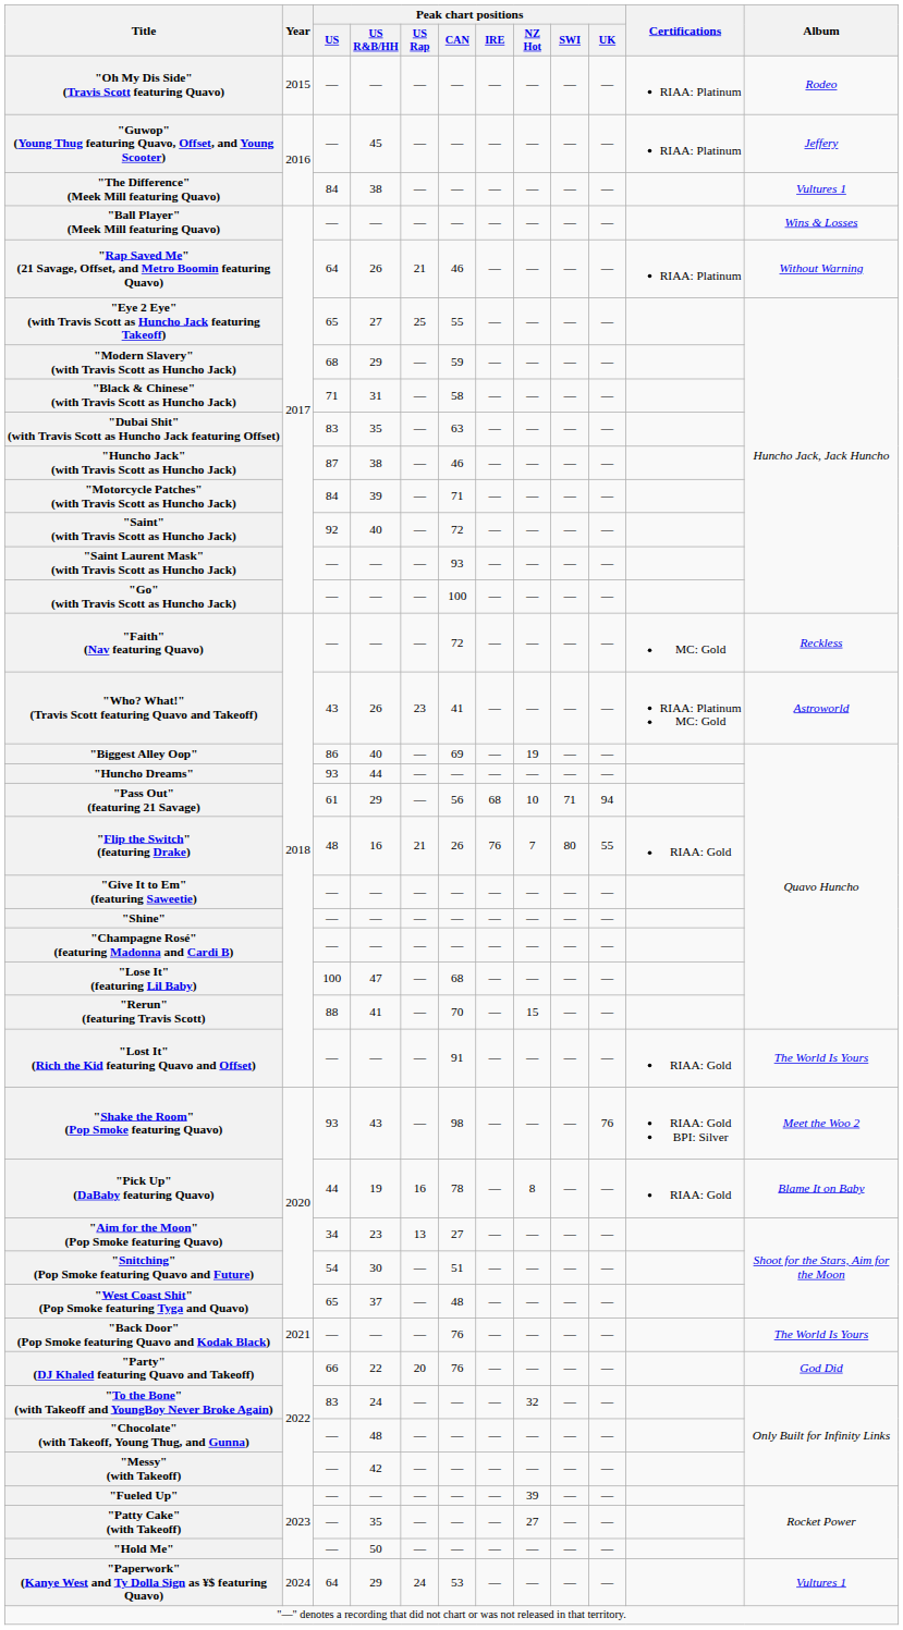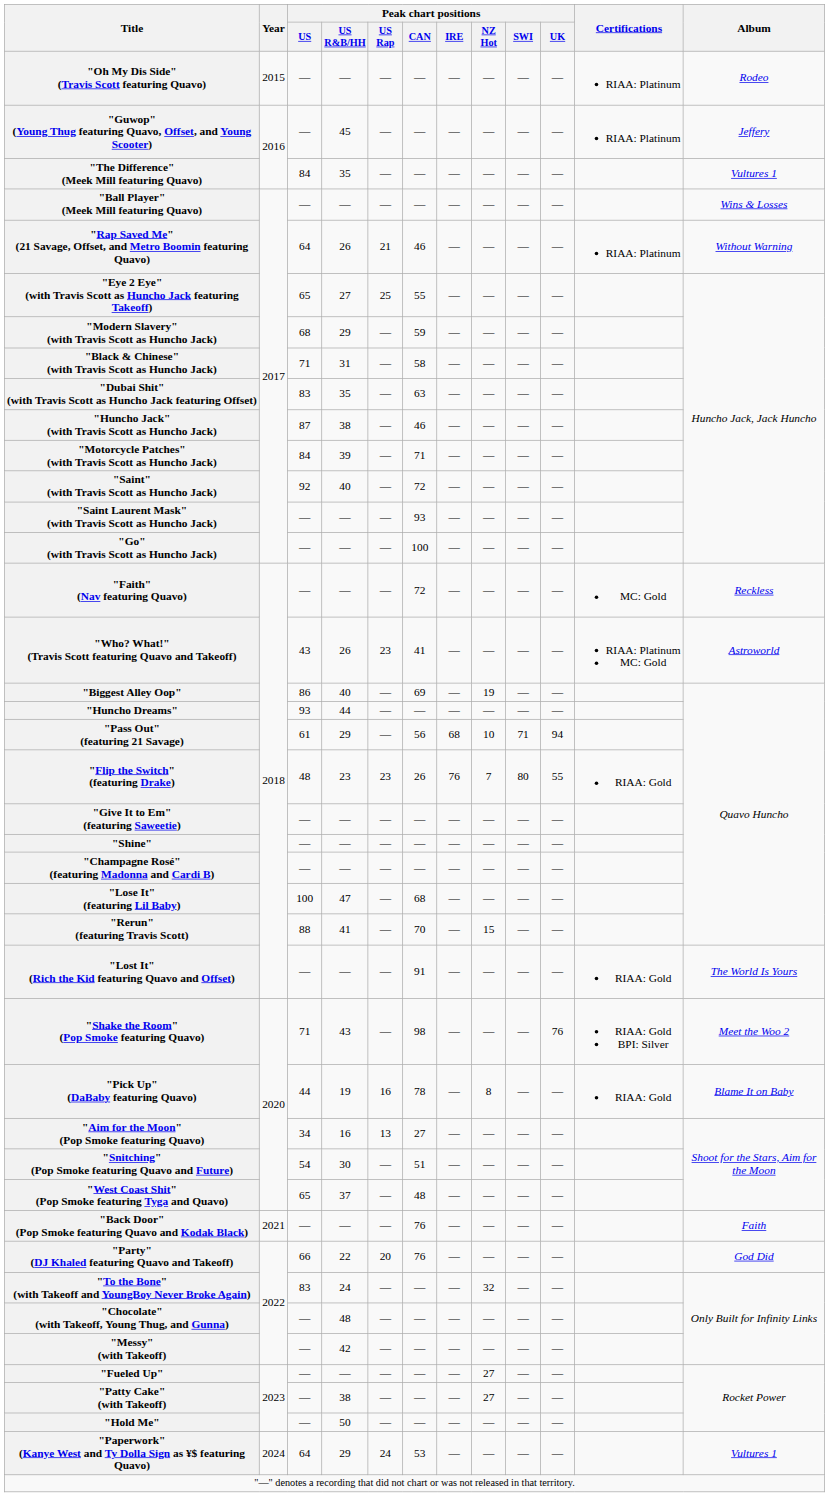 <table class="wikitable plainrowheaders" style="text-align:center;">
 <tr>
 <th scope="col" rowspan="2" style="width:22em;">Title</th>
 <th scope="col" rowspan="2">Year</th>
 <th scope="col" colspan="8">Peak chart positions</th>
 <th scope="col" rowspan="2"><a href='#'>Certifications</a></th>
 <th scope="col" rowspan="2" style="width:12em;">Album</th>
 </tr>
 <tr>
 <th scope="col" style="width:2.9em;font-size:90%;"><a href='#'>US</a><br></th>
 <th scope="col" style="width:2.9em;font-size:90%;"><a href='#'>US<br>R&B/HH</a><br></th>
 <th scope="col" style="width:2.9em;font-size:90%;"><a href='#'>US<br>Rap</a><br></th>
 <th scope="col" style="width:2.9em;font-size:90%;"><a href='#'>CAN</a><br></th>
 <th scope="col" style="width:2.9em;font-size:90%;"><a href='#'>IRE</a><br></th>
 <th scope="col" style="width:2.9em;font-size:90%;"><a href='#'>NZ<br>Hot</a><br></th>
 <th scope="col" style="width:2.9em;font-size:90%;"><a href='#'>SWI</a><br></th>
 <th scope="col" style="width:2.9em;font-size:90%;"><a href='#'>UK</a><br></th>
 </tr>
 <tr>
 <th scope="row">"Oh My Dis Side"<br><span>(<a href='#'>Travis Scott</a> featuring Quavo)</span></th>
 <td>2015</td>
 <td>—</td>
 <td>—</td>
 <td>—</td>
 <td>—</td>
 <td>—</td>
 <td>—</td>
 <td>—</td>
 <td>—</td>
 <td><br><ul><li>RIAA: Platinum</li></ul></td>
 <td><em><a href='#'>Rodeo</a></em></td>
 </tr>
 <tr>
 <th scope="row">"Guwop"<br><span>(<a href='#'>Young Thug</a> featuring Quavo, <a href='#'>Offset</a>, and <a href='#'>Young Scooter</a>)</span></th>
 <td rowspan="2">2016</td>
 <td>—</td>
 <td>45</td>
 <td>—</td>
 <td>—</td>
 <td>—</td>
 <td>—</td>
 <td>—</td>
 <td>—</td>
 <td><br><ul><li>RIAA: Platinum</li></ul></td>
 <td><em><a href='#'>Jeffery</a></em></td>
 </tr>
 <tr>
 <th scope="row">"The Difference"<br><span>(Meek Mill featuring Quavo)</span></th>
 <td>84</td>
-<td>38</td>
+<td>35</td>
 <td>—</td>
 <td>—</td>
 <td>—</td>
 <td>—</td>
 <td>—</td>
 <td>—</td>
 <td></td>
 <td><em><a href='#'>Vultures 1</a></em></td>
 </tr>
 <tr>
 <th scope="row">"Ball Player"<br><span>(Meek Mill featuring Quavo)</span></th>
 <td rowspan="11">2017</td>
 <td>—</td>
 <td>—</td>
 <td>—</td>
 <td>—</td>
 <td>—</td>
 <td>—</td>
 <td>—</td>
 <td>—</td>
 <td></td>
 <td><em><a href='#'>Wins & Losses</a></em></td>
 </tr>
 <tr>
 <th scope="row">"<a href='#'>Rap Saved Me</a>"<br><span>(21 Savage, Offset, and <a href='#'>Metro Boomin</a> featuring Quavo)</span></th>
 <td>64</td>
 <td>26</td>
 <td>21</td>
 <td>46</td>
 <td>—</td>
 <td>—</td>
 <td>—</td>
 <td>—</td>
 <td><br><ul><li>RIAA: Platinum</li></ul></td>
 <td><em><a href='#'>Without Warning</a></em></td>
 </tr>
 <tr>
 <th scope="row">"Eye 2 Eye"<br><span>(with Travis Scott as <a href='#'>Huncho Jack</a> featuring <a href='#'>Takeoff</a>)</span></th>
 <td>65</td>
 <td>27</td>
 <td>25</td>
 <td>55</td>
 <td>—</td>
 <td>—</td>
 <td>—</td>
 <td>—</td>
 <td></td>
 <td rowspan="9"><em>Huncho Jack, Jack Huncho</em></td>
 </tr>
 <tr>
 <th scope="row">"Modern Slavery"<br><span>(with Travis Scott as Huncho Jack)</span></th>
 <td>68</td>
 <td>29</td>
 <td>—</td>
 <td>59</td>
 <td>—</td>
 <td>—</td>
 <td>—</td>
 <td>—</td>
 <td></td>
 </tr>
 <tr>
 <th scope="row">"Black & Chinese"<br><span>(with Travis Scott as Huncho Jack)</span></th>
 <td>71</td>
 <td>31</td>
 <td>—</td>
 <td>58</td>
 <td>—</td>
 <td>—</td>
 <td>—</td>
 <td>—</td>
 <td></td>
 </tr>
 <tr>
 <th scope="row">"Dubai Shit"<br><span>(with Travis Scott as Huncho Jack featuring Offset)</span></th>
 <td>83</td>
 <td>35</td>
 <td>—</td>
 <td>63</td>
 <td>—</td>
 <td>—</td>
 <td>—</td>
 <td>—</td>
 <td></td>
 </tr>
 <tr>
 <th scope="row">"Huncho Jack"<br><span>(with Travis Scott as Huncho Jack)</span></th>
 <td>87</td>
 <td>38</td>
 <td>—</td>
 <td>46</td>
 <td>—</td>
 <td>—</td>
 <td>—</td>
 <td>—</td>
 <td></td>
 </tr>
 <tr>
 <th scope="row">"Motorcycle Patches"<br><span>(with Travis Scott as Huncho Jack)</span></th>
 <td>84</td>
 <td>39</td>
 <td>—</td>
 <td>71</td>
 <td>—</td>
 <td>—</td>
 <td>—</td>
 <td>—</td>
 <td></td>
 </tr>
 <tr>
 <th scope="row">"Saint"<br><span>(with Travis Scott as Huncho Jack)</span></th>
 <td>92</td>
 <td>40</td>
 <td>—</td>
 <td>72</td>
 <td>—</td>
 <td>—</td>
 <td>—</td>
 <td>—</td>
 <td></td>
 </tr>
 <tr>
 <th scope="row">"Saint Laurent Mask"<br><span>(with Travis Scott as Huncho Jack)</span></th>
 <td>—</td>
 <td>—</td>
 <td>—</td>
 <td>93</td>
 <td>—</td>
 <td>—</td>
 <td>—</td>
 <td>—</td>
 <td></td>
 </tr>
 <tr>
 <th scope="row">"Go"<br><span>(with Travis Scott as Huncho Jack)</span></th>
 <td>—</td>
 <td>—</td>
 <td>—</td>
 <td>100</td>
 <td>—</td>
 <td>—</td>
 <td>—</td>
 <td>—</td>
 <td></td>
 </tr>
 <tr>
 <th scope="row">"Faith"<br><span>(<a href='#'>Nav</a> featuring Quavo)</span></th>
 <td rowspan="12">2018</td>
 <td>—</td>
 <td>—</td>
 <td>—</td>
 <td>72</td>
 <td>—</td>
 <td>—</td>
 <td>—</td>
 <td>—</td>
 <td><br><ul><li>MC: Gold</li></ul></td>
 <td><em><a href='#'>Reckless</a></em></td>
 </tr>
 <tr>
 <th scope="row">"Who? What!"<br><span>(Travis Scott featuring Quavo and Takeoff)</span></th>
 <td>43</td>
 <td>26</td>
 <td>23</td>
 <td>41</td>
 <td>—</td>
 <td>—</td>
 <td>—</td>
 <td>—</td>
 <td><br><ul><li>RIAA: Platinum</li><li>MC: Gold</li></ul></td>
 <td><em><a href='#'>Astroworld</a></em></td>
 </tr>
 <tr>
 <th scope="row">"Biggest Alley Oop"</th>
 <td>86</td>
 <td>40</td>
 <td>—</td>
 <td>69</td>
 <td>—</td>
 <td>19</td>
 <td>—</td>
 <td>—</td>
 <td></td>
 <td rowspan="9"><em>Quavo Huncho</em></td>
 </tr>
 <tr>
 <th scope="row">"Huncho Dreams"</th>
 <td>93</td>
 <td>44</td>
 <td>—</td>
 <td>—</td>
 <td>—</td>
 <td>—</td>
 <td>—</td>
 <td>—</td>
 <td></td>
 </tr>
 <tr>
 <th scope="row">"Pass Out"<br><span>(featuring 21 Savage)</span></th>
 <td>61</td>
 <td>29</td>
 <td>—</td>
 <td>56</td>
 <td>68</td>
 <td>10</td>
 <td>71</td>
 <td>94</td>
 <td></td>
 </tr>
 <tr>
 <th scope="row">"<a href='#'>Flip the Switch</a>"<br><span>(featuring <a href='#'>Drake</a>)</span></th>
 <td>48</td>
-<td>16</td>
-<td>21</td>
+<td>23</td>
+<td>23</td>
 <td>26</td>
 <td>76</td>
 <td>7</td>
 <td>80</td>
 <td>55</td>
 <td><br><ul><li>RIAA: Gold</li></ul></td>
 </tr>
 <tr>
 <th scope="row">"Give It to Em"<br><span>(featuring <a href='#'>Saweetie</a>)</span></th>
 <td>—</td>
 <td>—</td>
 <td>—</td>
 <td>—</td>
 <td>—</td>
 <td>—</td>
 <td>—</td>
 <td>—</td>
 <td></td>
 </tr>
 <tr>
 <th scope="row">"Shine"</th>
 <td>—</td>
 <td>—</td>
 <td>—</td>
 <td>—</td>
 <td>—</td>
 <td>—</td>
 <td>—</td>
 <td>—</td>
 <td></td>
 </tr>
 <tr>
 <th scope="row">"Champagne Rosé"<br><span>(featuring <a href='#'>Madonna</a> and <a href='#'>Cardi B</a>)</span></th>
 <td>—</td>
 <td>—</td>
 <td>—</td>
 <td>—</td>
 <td>—</td>
 <td>—</td>
 <td>—</td>
 <td>—</td>
 <td></td>
 </tr>
 <tr>
 <th scope="row">"Lose It"<br><span>(featuring <a href='#'>Lil Baby</a>)</span></th>
 <td>100</td>
 <td>47</td>
 <td>—</td>
 <td>68</td>
 <td>—</td>
 <td>—</td>
 <td>—</td>
 <td>—</td>
 <td></td>
 </tr>
 <tr>
 <th scope="row">"Rerun"<br><span>(featuring Travis Scott)</span></th>
 <td>88</td>
 <td>41</td>
 <td>—</td>
 <td>70</td>
 <td>—</td>
 <td>15</td>
 <td>—</td>
 <td>—</td>
 <td></td>
 </tr>
 <tr>
 <th scope="row">"Lost It"<br><span>(<a href='#'>Rich the Kid</a> featuring Quavo and <a href='#'>Offset</a>)</span></th>
 <td>—</td>
 <td>—</td>
 <td>—</td>
 <td>91</td>
 <td>—</td>
 <td>—</td>
 <td>—</td>
 <td>—</td>
 <td><br><ul><li>RIAA: Gold</li></ul></td>
 <td><em><a href='#'>The World Is Yours</a></em></td>
 </tr>
 <tr>
 <th scope="row">"<a href='#'>Shake the Room</a>" <br><span>(<a href='#'>Pop Smoke</a> featuring Quavo)</span></th>
 <td rowspan="5">2020</td>
-<td>93</td>
+<td>71</td>
 <td>43</td>
 <td>—</td>
 <td>98</td>
 <td>—</td>
 <td>—</td>
 <td>—</td>
 <td>76</td>
 <td><br><ul><li>RIAA: Gold</li><li>BPI: Silver</li></ul></td>
 <td><em><a href='#'>Meet the Woo 2</a></em></td>
 </tr>
 <tr>
 <th scope="row">"Pick Up" <br><span>(<a href='#'>DaBaby</a> featuring Quavo)</span></th>
 <td>44</td>
 <td>19</td>
 <td>16</td>
 <td>78</td>
 <td>—</td>
 <td>8</td>
 <td>—</td>
 <td>—</td>
 <td><br><ul><li>RIAA: Gold</li></ul></td>
 <td><em><a href='#'>Blame It on Baby</a></em></td>
 </tr>
 <tr>
 <th scope="row">"<a href='#'>Aim for the Moon</a>"<br><span>(Pop Smoke featuring Quavo)</span></th>
 <td>34</td>
-<td>23</td>
+<td>16</td>
 <td>13</td>
 <td>27</td>
 <td>—</td>
 <td>—</td>
 <td>—</td>
 <td>—</td>
 <td></td>
 <td rowspan="3"><em><a href='#'>Shoot for the Stars, Aim for the Moon</a></em></td>
 </tr>
 <tr>
 <th scope="row">"<a href='#'>Snitching</a>"<br><span>(Pop Smoke featuring Quavo and <a href='#'>Future</a>)</span></th>
 <td>54</td>
 <td>30</td>
 <td>—</td>
 <td>51</td>
 <td>—</td>
 <td>—</td>
 <td>—</td>
 <td>—</td>
 <td></td>
 </tr>
 <tr>
 <th scope="row">"<a href='#'>West Coast Shit</a>"<br><span>(Pop Smoke featuring <a href='#'>Tyga</a> and Quavo)</span></th>
 <td>65</td>
 <td>37</td>
 <td>—</td>
 <td>48</td>
 <td>—</td>
 <td>—</td>
 <td>—</td>
 <td>—</td>
 <td></td>
 </tr>
 <tr>
 <th scope="row">"Back Door"<br><span>(Pop Smoke featuring Quavo and <a href='#'>Kodak Black</a>)</span></th>
 <td>2021</td>
 <td>—</td>
 <td>—</td>
 <td>—</td>
 <td>76</td>
 <td>—</td>
 <td>—</td>
 <td>—</td>
 <td>—</td>
 <td></td>
-<td><em><a href='#'>The World Is Yours</a></em></td>
+<td><em><a href='#'>Faith</a></em></td>
 </tr>
 <tr>
 <th scope="row">"Party"<br><span>(<a href='#'>DJ Khaled</a> featuring Quavo and Takeoff)</span></th>
 <td rowspan="4">2022</td>
 <td>66</td>
 <td>22</td>
 <td>20</td>
 <td>76</td>
 <td>—</td>
 <td>—</td>
 <td>—</td>
 <td>—</td>
 <td></td>
 <td><em><a href='#'>God Did</a></em></td>
 </tr>
 <tr>
 <th scope="row">"<a href='#'>To the Bone</a>"<br><span>(with Takeoff and <a href='#'>YoungBoy Never Broke Again</a>)</span></th>
 <td>83</td>
 <td>24</td>
 <td>—</td>
 <td>—</td>
 <td>—</td>
 <td>32</td>
 <td>—</td>
 <td>—</td>
 <td></td>
 <td rowspan="3"><em>Only Built for Infinity Links</em></td>
 </tr>
 <tr>
 <th scope="row">"Chocolate"<br><span>(with Takeoff, Young Thug, and <a href='#'>Gunna</a>)</span></th>
 <td>—</td>
 <td>48</td>
 <td>—</td>
 <td>—</td>
 <td>—</td>
 <td>—</td>
 <td>—</td>
 <td>—</td>
 <td></td>
 </tr>
 <tr>
 <th scope="row">"Messy"<br><span>(with Takeoff)</span></th>
 <td>—</td>
 <td>42</td>
 <td>—</td>
 <td>—</td>
 <td>—</td>
 <td>—</td>
 <td>—</td>
 <td>—</td>
 <td></td>
 </tr>
 <tr>
 <th scope="row">"Fueled Up"</th>
 <td rowspan="3">2023</td>
 <td>—</td>
 <td>—</td>
 <td>—</td>
 <td>—</td>
 <td>—</td>
-<td>39</td>
+<td>27</td>
 <td>—</td>
 <td>—</td>
 <td></td>
 <td rowspan="3"><em>Rocket Power</em></td>
 </tr>
 <tr>
 <th scope="row">"Patty Cake"<br><span>(with Takeoff)</span></th>
 <td>—</td>
-<td>35</td>
+<td>38</td>
 <td>—</td>
 <td>—</td>
 <td>—</td>
 <td>27</td>
 <td>—</td>
 <td>—</td>
 <td></td>
 </tr>
 <tr>
 <th scope="row">"Hold Me"</th>
 <td>—</td>
 <td>50</td>
 <td>—</td>
 <td>—</td>
 <td>—</td>
 <td>—</td>
 <td>—</td>
 <td>—</td>
 <td></td>
 </tr>
 <tr>
 <th scope="row">"Paperwork"<br><span>(<a href='#'>Kanye West</a> and <a href='#'>Ty Dolla Sign</a> as ¥$ featuring Quavo)</span></th>
 <td>2024</td>
 <td>64</td>
 <td>29</td>
 <td>24</td>
 <td>53</td>
 <td>—</td>
 <td>—</td>
 <td>—</td>
 <td>—</td>
 <td></td>
 <td><em><a href='#'>Vultures 1</a></em></td>
 </tr>
 <tr>
 <td colspan="14" style="font-size:90%">"—" denotes a recording that did not chart or was not released in that territory.</td>
 </tr>
 </table>
